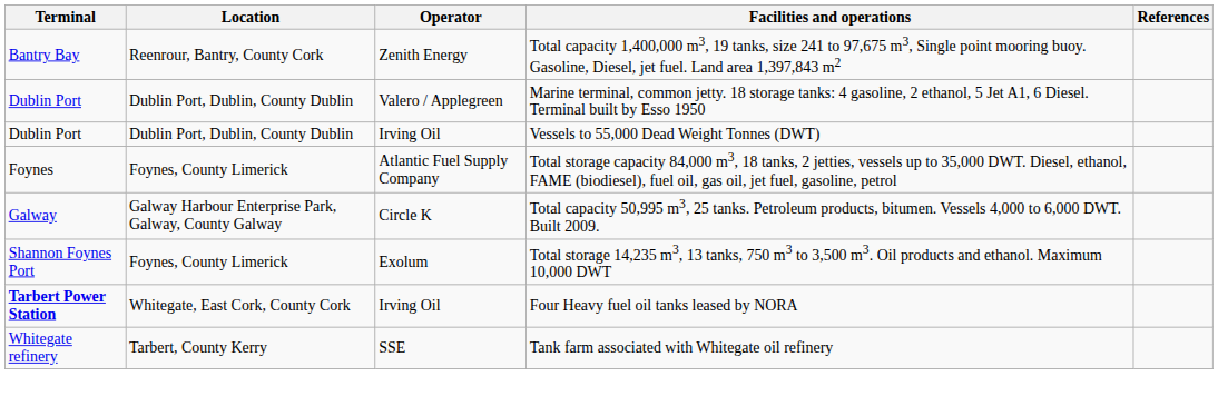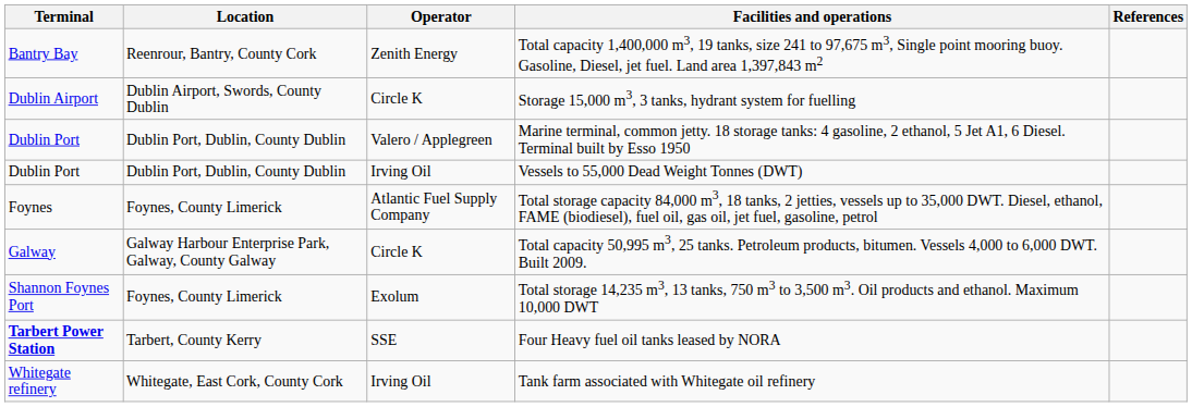 <table class="wikitable">
 <tr>
 <th>Terminal</th>
 <th>Location</th>
 <th>Operator</th>
 <th>Facilities and  operations</th>
 <th>References</th>
 </tr>
 <tr>
 <td><a href='#'>Bantry Bay</a></td>
 <td>Reenrour, Bantry,  County Cork</td>
 <td>Zenith Energy</td>
 <td>Total capacity 1,400,000  m<sup>3</sup>, 19 tanks, size 241 to 97,675 m<sup>3</sup>, Single point mooring  buoy. Gasoline, Diesel, jet fuel. Land area 1,397,843 m<sup>2</sup></td>
+<td></td>
+</tr>
+<tr>
+<td><a href='#'>Dublin Airport</a></td>
+<td>Dublin Airport,  Swords, County Dublin</td>
+<td>Circle K</td>
+<td>Storage 15,000 m<sup>3</sup>,  3 tanks, hydrant system for fuelling</td>
 <td></td>
 </tr>
 <tr>
 <td><a href='#'>Dublin Port</a></td>
 <td>Dublin Port, Dublin,  County Dublin</td>
 <td>Valero / Applegreen</td>
 <td>Marine terminal, common  jetty. 18 storage tanks: 4 gasoline, 2 ethanol, 5 Jet A1, 6 Diesel. Terminal built  by Esso 1950</td>
 <td></td>
 </tr>
 <tr>
 <td>Dublin Port</td>
 <td>Dublin Port,  Dublin, County Dublin</td>
 <td>Irving Oil</td>
 <td>Vessels to 55,000  Dead Weight Tonnes (DWT)</td>
 <td></td>
 </tr>
 <tr>
 <td>Foynes</td>
 <td>Foynes, County  Limerick</td>
 <td>Atlantic Fuel Supply Company</td>
 <td>Total storage  capacity 84,000 m<sup>3</sup>, 18 tanks, 2 jetties, vessels up to 35,000 DWT.  Diesel, ethanol, FAME (biodiesel), fuel oil, gas oil, jet fuel, gasoline,  petrol</td>
 <td></td>
 </tr>
 <tr>
 <td><a href='#'>Galway</a></td>
 <td>Galway Harbour  Enterprise Park, Galway, County Galway</td>
 <td>Circle K</td>
 <td>Total capacity  50,995 m<sup>3</sup>, 25 tanks. Petroleum products, bitumen. Vessels 4,000 to  6,000 DWT. Built 2009.</td>
 <td></td>
 </tr>
 <tr>
 <td><a href='#'>Shannon Foynes Port</a></td>
 <td>Foynes, County  Limerick</td>
 <td>Exolum</td>
 <td>Total storage  14,235 m<sup>3</sup>, 13 tanks, 750 m<sup>3</sup> to 3,500 m<sup>3</sup>. Oil  products and ethanol. Maximum 10,000 DWT</td>
 <td></td>
 </tr>
 <tr>
 <td><strong><a href='#'>Tarbert Power  Station</a></strong></td>
-<td>Whitegate, East  Cork, County Cork</td>
-<td>Irving Oil</td>
+<td>Tarbert,  County Kerry</td>
+<td>SSE</td>
 <td>Four Heavy  fuel oil tanks leased by NORA</td>
 <td></td>
 </tr>
 <tr>
 <td><a href='#'>Whitegate refinery</a></td>
-<td>Tarbert,  County Kerry</td>
-<td>SSE</td>
+<td>Whitegate, East  Cork, County Cork</td>
+<td>Irving Oil</td>
 <td>Tank farm associated  with Whitegate oil refinery</td>
 <td></td>
 </tr>
 </table>
